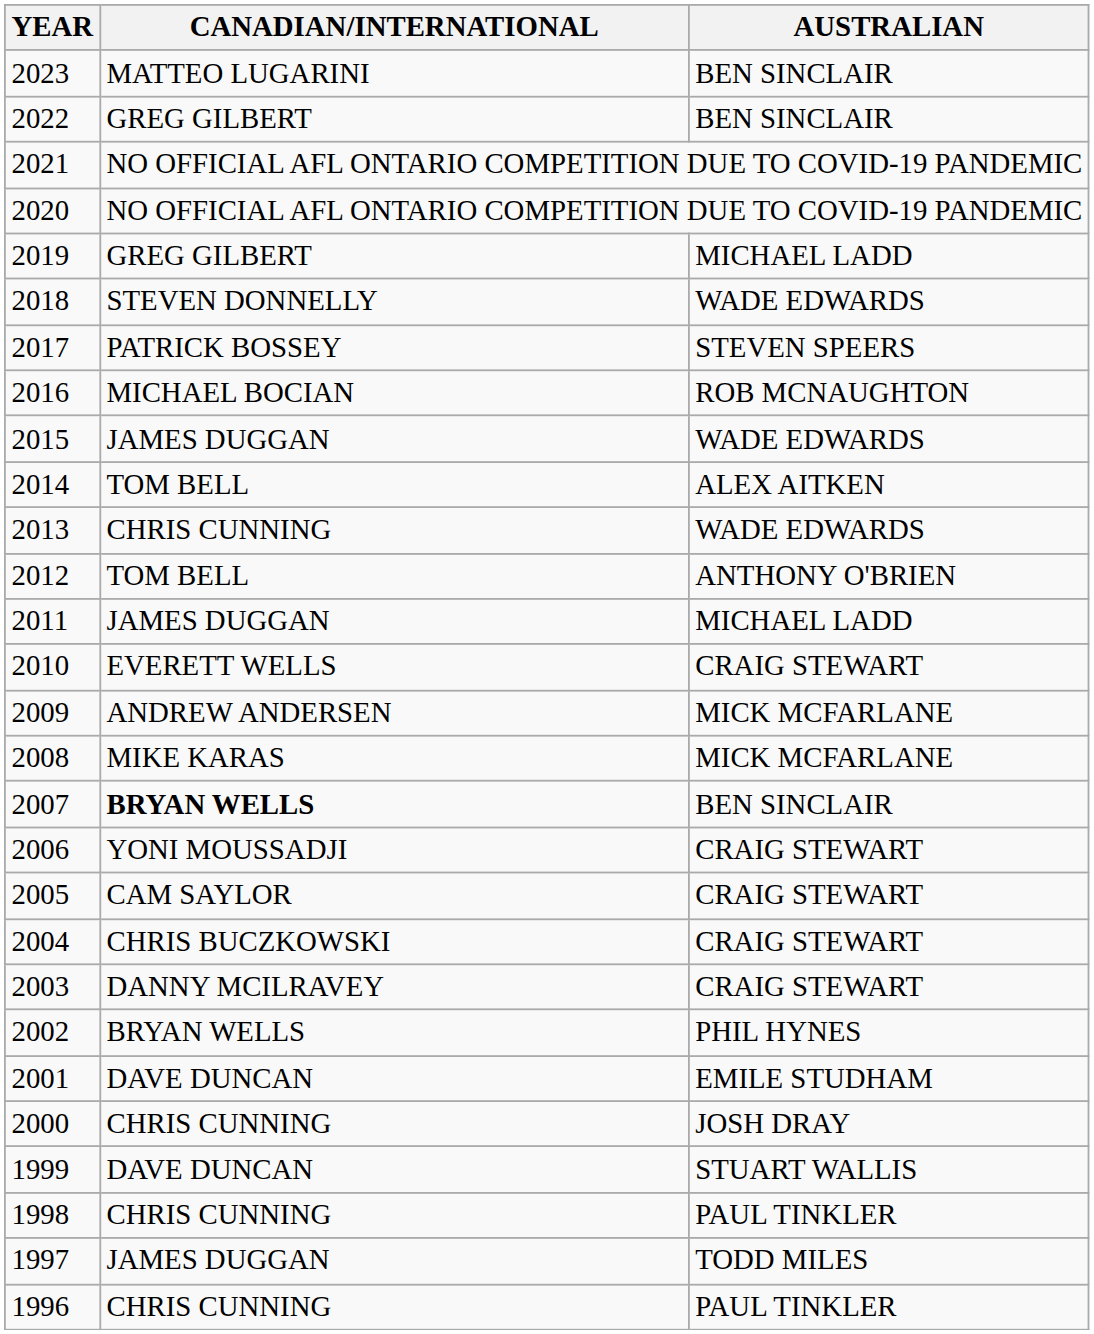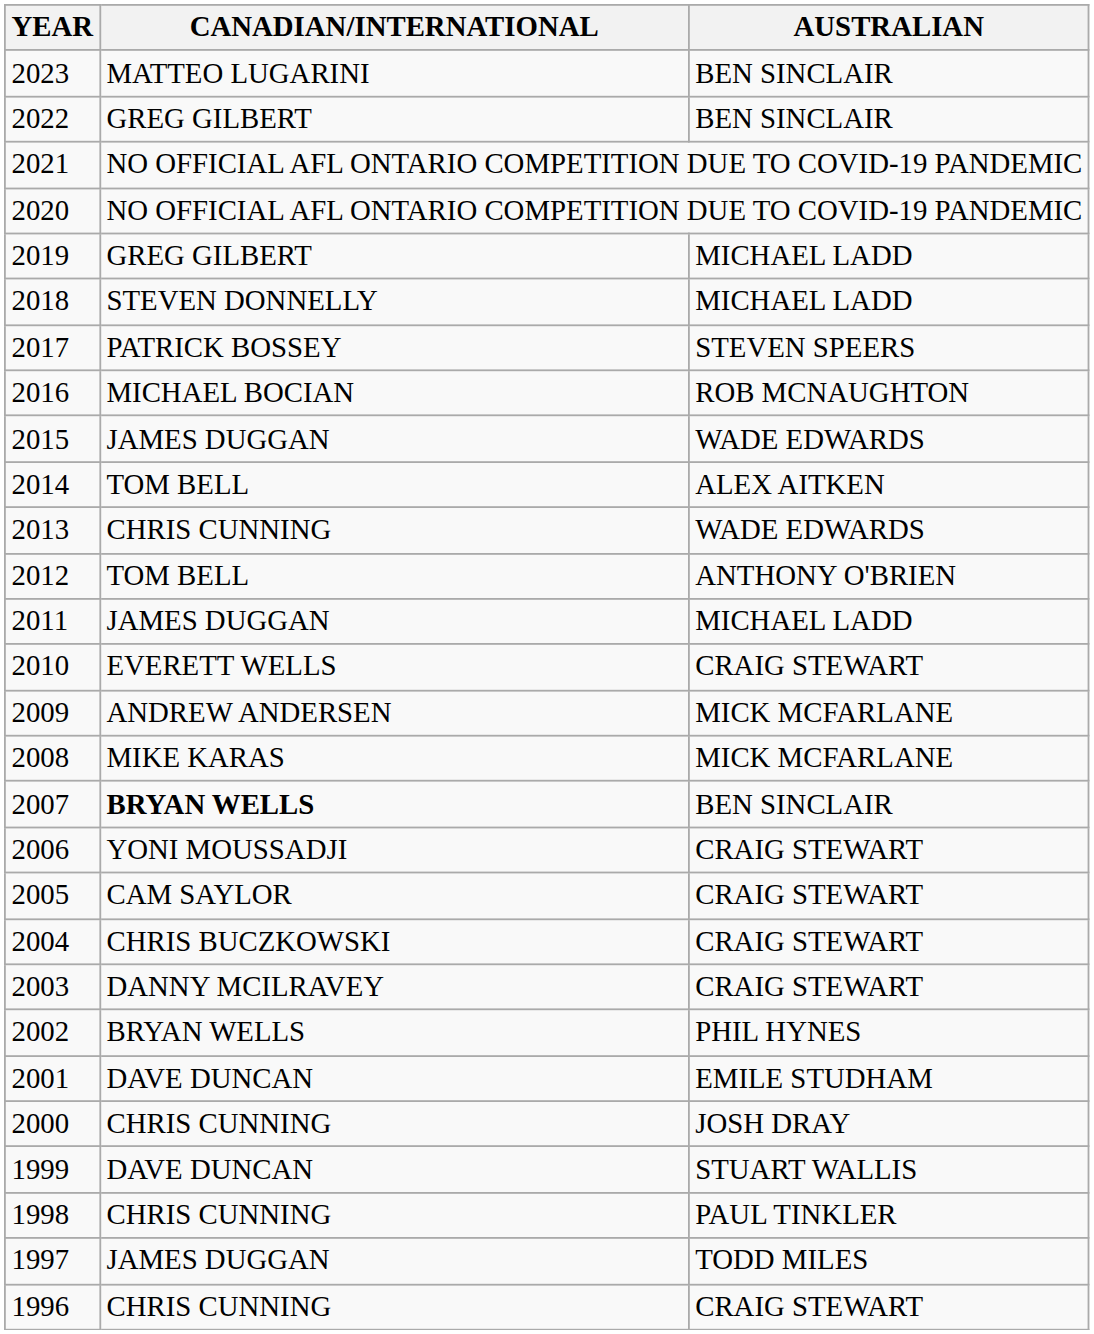 <table class="wikitable">
 <tr>
 <th>YEAR</th>
 <th>CANADIAN/INTERNATIONAL</th>
 <th>AUSTRALIAN</th>
 </tr>
 <tr>
 <td>2023</td>
 <td>MATTEO LUGARINI</td>
 <td>BEN SINCLAIR</td>
 </tr>
 <tr>
 <td>2022</td>
 <td>GREG GILBERT</td>
 <td>BEN SINCLAIR</td>
 </tr>
 <tr>
 <td>2021</td>
 <td colspan="2">NO OFFICIAL AFL ONTARIO COMPETITION DUE TO COVID-19  PANDEMIC</td>
 </tr>
 <tr>
 <td>2020</td>
 <td colspan="2">NO OFFICIAL AFL ONTARIO COMPETITION DUE TO COVID-19  PANDEMIC</td>
 </tr>
 <tr>
 <td>2019</td>
 <td>GREG GILBERT</td>
 <td>MICHAEL LADD</td>
 </tr>
 <tr>
 <td>2018</td>
 <td>STEVEN DONNELLY</td>
-<td>WADE EDWARDS</td>
+<td>MICHAEL LADD</td>
 </tr>
 <tr>
 <td>2017</td>
 <td>PATRICK BOSSEY</td>
 <td>STEVEN SPEERS</td>
 </tr>
 <tr>
 <td>2016</td>
 <td>MICHAEL BOCIAN</td>
 <td>ROB MCNAUGHTON</td>
 </tr>
 <tr>
 <td>2015</td>
 <td>JAMES DUGGAN</td>
 <td>WADE EDWARDS</td>
 </tr>
 <tr>
 <td>2014</td>
 <td>TOM BELL</td>
 <td>ALEX AITKEN</td>
 </tr>
 <tr>
 <td>2013</td>
 <td>CHRIS CUNNING</td>
 <td>WADE EDWARDS</td>
 </tr>
 <tr>
 <td>2012</td>
 <td>TOM BELL</td>
 <td>ANTHONY O'BRIEN</td>
 </tr>
 <tr>
 <td>2011</td>
 <td>JAMES DUGGAN</td>
 <td>MICHAEL LADD</td>
 </tr>
 <tr>
 <td>2010</td>
 <td>EVERETT WELLS</td>
 <td>CRAIG STEWART</td>
 </tr>
 <tr>
 <td>2009</td>
 <td>ANDREW ANDERSEN</td>
 <td>MICK MCFARLANE</td>
 </tr>
 <tr>
 <td>2008</td>
 <td>MIKE KARAS</td>
 <td>MICK MCFARLANE</td>
 </tr>
 <tr>
 <td>2007</td>
 <td><strong>BRYAN WELLS</strong></td>
 <td>BEN SINCLAIR</td>
 </tr>
 <tr>
 <td>2006</td>
 <td>YONI MOUSSADJI</td>
 <td>CRAIG STEWART</td>
 </tr>
 <tr>
 <td>2005</td>
 <td>CAM SAYLOR</td>
 <td>CRAIG STEWART</td>
 </tr>
 <tr>
 <td>2004</td>
 <td>CHRIS BUCZKOWSKI</td>
 <td>CRAIG STEWART</td>
 </tr>
 <tr>
 <td>2003</td>
 <td>DANNY MCILRAVEY</td>
 <td>CRAIG STEWART</td>
 </tr>
 <tr>
 <td>2002</td>
 <td>BRYAN WELLS</td>
 <td>PHIL HYNES</td>
 </tr>
 <tr>
 <td>2001</td>
 <td>DAVE DUNCAN</td>
 <td>EMILE STUDHAM</td>
 </tr>
 <tr>
 <td>2000</td>
 <td>CHRIS CUNNING</td>
 <td>JOSH DRAY</td>
 </tr>
 <tr>
 <td>1999</td>
 <td>DAVE DUNCAN</td>
 <td>STUART WALLIS</td>
 </tr>
 <tr>
 <td>1998</td>
 <td>CHRIS CUNNING</td>
 <td>PAUL TINKLER</td>
 </tr>
 <tr>
 <td>1997</td>
 <td>JAMES DUGGAN</td>
 <td>TODD MILES</td>
 </tr>
 <tr>
 <td>1996</td>
 <td>CHRIS CUNNING</td>
-<td>PAUL TINKLER</td>
+<td>CRAIG STEWART</td>
 </tr>
 </table>
